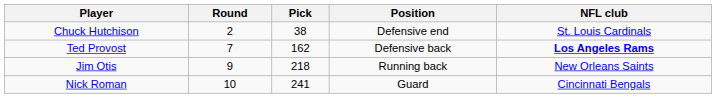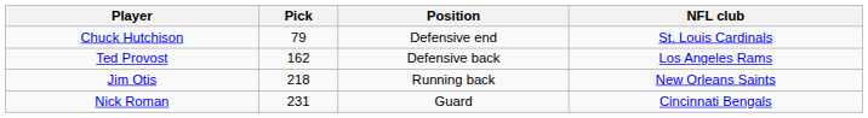 <table class="wikitable" width="80%">
 <tr>
 <th>Player</th>
-<th>Round</th>
 <th>Pick</th>
 <th>Position</th>
 <th>NFL club</th>
 </tr>
 <tr align="center" bgcolor="">
 <td><a href='#'>Chuck Hutchison</a></td>
-<td>2</td>
-<td>38</td>
+<td>79</td>
 <td>Defensive end</td>
 <td><a href='#'>St. Louis Cardinals</a></td>
 </tr>
 <tr align="center" bgcolor="">
 <td><a href='#'>Ted Provost</a></td>
-<td>7</td>
 <td>162</td>
 <td>Defensive back</td>
-<td><strong><a href='#'>Los Angeles Rams</a></strong></td>
+<td><a href='#'>Los Angeles Rams</a></td>
 </tr>
 <tr align="center" bgcolor="">
 <td><a href='#'>Jim Otis</a></td>
-<td>9</td>
 <td>218</td>
 <td>Running back</td>
 <td><a href='#'>New Orleans Saints</a></td>
 </tr>
 <tr align="center" bgcolor="">
 <td><a href='#'>Nick Roman</a></td>
-<td>10</td>
-<td>241</td>
+<td>231</td>
 <td>Guard</td>
 <td><a href='#'>Cincinnati Bengals</a></td>
 </tr>
 </table>
